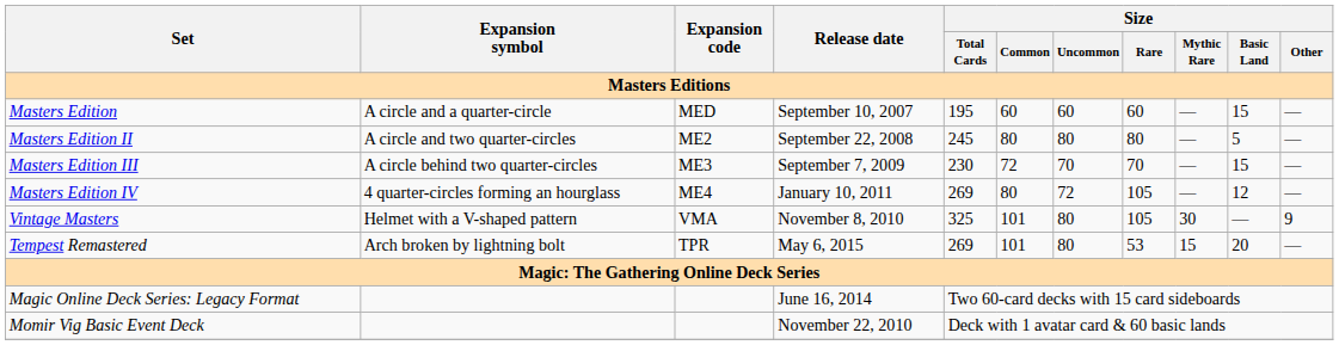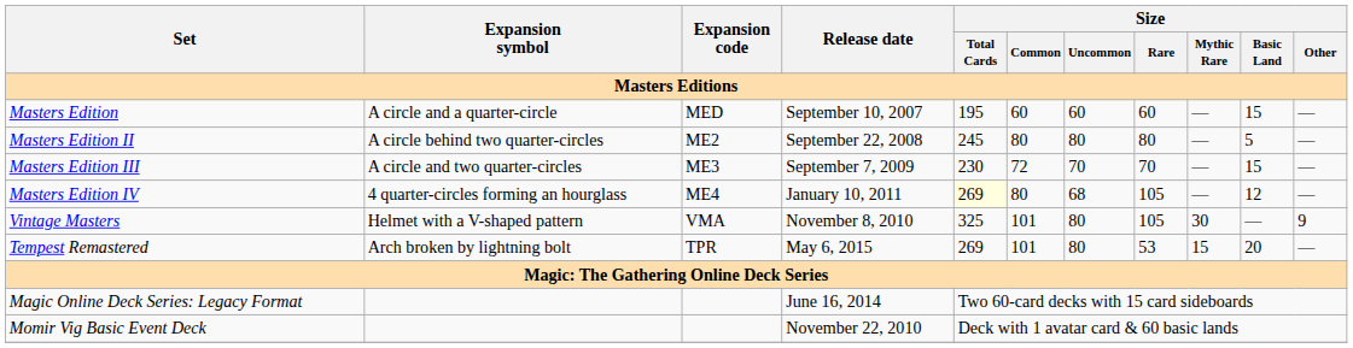 <table class="wikitable" width="100%" align="center">
 <tr>
 <th rowspan="2">Set</th>
 <th rowspan="2">Expansion<br>symbol</th>
 <th rowspan="2">Expansion<br>code</th>
 <th rowspan="2">Release date</th>
 <th colspan="7">Size</th>
 </tr>
 <tr style="font-size:90%;line-height:1.1">
 <th style="width:3em"><small>Total Cards</small></th>
 <th style="width:3em"><small>Common</small></th>
 <th style="width:3em"><small>Uncommon</small></th>
 <th style="width:3em"><small>Rare</small></th>
 <th style="width:3em"><small>Mythic Rare</small></th>
 <th style="width:3em"><small>Basic Land</small></th>
 <th style="width:3em"><small>Other</small></th>
 </tr>
 <tr>
 <td colspan="12" style="background:#ffdead;" align="center"><strong>Masters Editions</strong></td>
 </tr>
 <tr>
 <td><em><a href='#'>Masters Edition</a></em></td>
 <td>A circle and a quarter-circle</td>
 <td>MED</td>
 <td>September 10, 2007</td>
 <td>195</td>
 <td>60</td>
 <td>60</td>
 <td>60</td>
 <td>—</td>
 <td>15</td>
 <td>—</td>
 </tr>
 <tr>
 <td><em><a href='#'>Masters Edition II</a></em></td>
-<td>A circle and two quarter-circles</td>
+<td>A circle behind two quarter-circles</td>
 <td>ME2</td>
 <td>September 22, 2008</td>
 <td>245</td>
 <td>80</td>
 <td>80</td>
 <td>80</td>
 <td>—</td>
 <td>5</td>
 <td>—</td>
 </tr>
 <tr>
 <td><em><a href='#'>Masters Edition III</a></em></td>
-<td>A circle behind two quarter-circles</td>
+<td>A circle and two quarter-circles</td>
 <td>ME3</td>
 <td>September 7, 2009</td>
 <td>230</td>
 <td>72</td>
 <td>70</td>
 <td>70</td>
 <td>—</td>
 <td>15</td>
 <td>—</td>
 </tr>
 <tr>
 <td><em><a href='#'>Masters Edition IV</a></em></td>
 <td>4 quarter-circles forming an hourglass</td>
 <td>ME4</td>
 <td>January 10, 2011</td>
-<td>269</td>
+<td style="background: lightyellow;">269</td>
 <td>80</td>
-<td>72</td>
+<td>68</td>
 <td>105</td>
 <td>—</td>
 <td>12</td>
 <td>—</td>
 </tr>
 <tr>
 <td><em><a href='#'>Vintage Masters</a></em></td>
 <td>Helmet with a V-shaped pattern</td>
 <td>VMA</td>
 <td>November 8, 2010</td>
 <td>325</td>
 <td>101</td>
 <td>80</td>
 <td>105</td>
 <td>30</td>
 <td>—</td>
 <td>9</td>
 </tr>
 <tr>
 <td><em><a href='#'>Tempest</a> Remastered</em></td>
 <td>Arch broken by lightning bolt</td>
 <td>TPR</td>
 <td>May 6, 2015</td>
 <td>269</td>
 <td>101</td>
 <td>80</td>
 <td>53</td>
 <td>15</td>
 <td>20</td>
 <td>—</td>
 </tr>
 <tr>
 <td colspan="12" style="background:#ffdead;" align="center"><strong>Magic: The Gathering Online Deck Series</strong></td>
 </tr>
 <tr>
 <td><em>Magic Online Deck Series: Legacy Format</em></td>
 <td></td>
 <td></td>
 <td>June 16, 2014</td>
 <td colspan="7">Two 60-card decks with 15 card sideboards</td>
 </tr>
 <tr>
 <td><em>Momir Vig Basic Event Deck</em></td>
 <td></td>
 <td></td>
 <td>November 22, 2010</td>
 <td colspan="7">Deck with 1 avatar card & 60 basic lands</td>
 </tr>
 <tr>
 </tr>
 </table>
